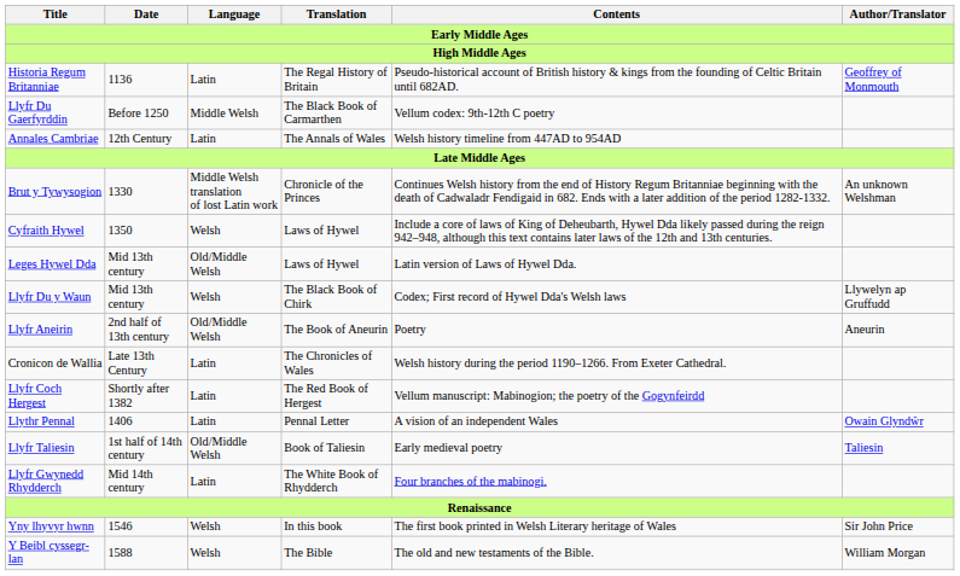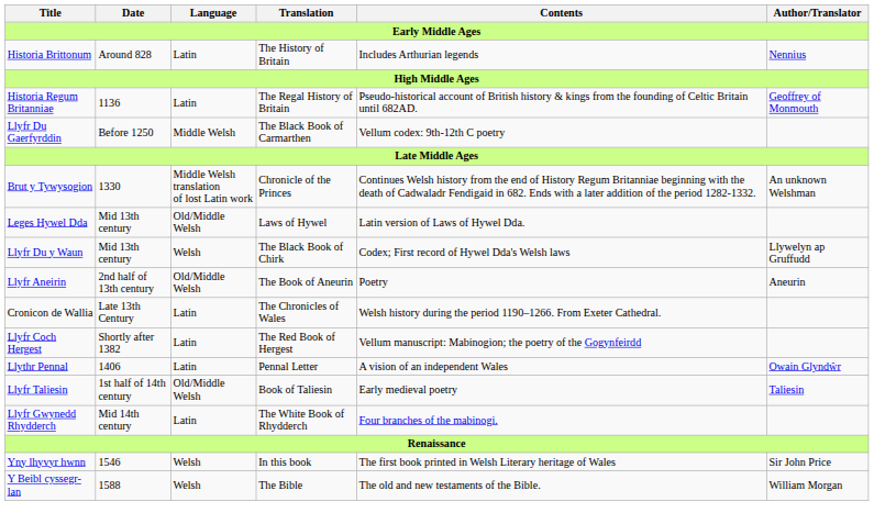 <table class="wikitable">
 <tr>
 <th>Title</th>
 <th>Date</th>
 <th>Language</th>
 <th>Translation</th>
 <th>Contents</th>
 <th>Author/Translator</th>
 </tr>
 <tr>
 <th style="background:#CCFF88;" colspan=6>Early Middle Ages</th>
+</tr>
+<tr>
+<td><a href='#'>Historia Brittonum</a></td>
+<td>Around 828</td>
+<td>Latin</td>
+<td>The History of Britain</td>
+<td>Includes Arthurian legends</td>
+<td><a href='#'>Nennius</a></td>
 </tr>
 <tr>
 <th style="background:#CCFF88;" colspan=6>High Middle Ages</th>
 </tr>
 <tr>
 <td><a href='#'>Historia Regum Britanniae</a></td>
 <td>1136</td>
 <td>Latin</td>
 <td>The Regal History of Britain</td>
 <td>Pseudo-historical account of British history & kings from the founding of Celtic Britain until 682AD.</td>
 <td><a href='#'>Geoffrey of Monmouth</a></td>
 </tr>
 <tr>
 <td><a href='#'>Llyfr Du Gaerfyrddin</a></td>
 <td>Before 1250</td>
 <td>Middle Welsh</td>
 <td>The Black Book of Carmarthen</td>
 <td>Vellum codex: 9th-12th C poetry</td>
 <td></td>
 </tr>
 <tr>
-<td><a href='#'>Annales Cambriae</a></td>
-<td>12th Century</td>
-<td>Latin</td>
-<td>The Annals of Wales</td>
-<td>Welsh history timeline from 447AD to 954AD </td>
-<td></td>
-</tr>
-<tr>
 <th style="background:#CCFF88;" colspan=6>Late Middle Ages</th>
 </tr>
 <tr>
 <td><a href='#'>Brut y Tywysogion</a></td>
 <td>1330</td>
 <td>Middle Welsh translation<br>of lost Latin work</td>
 <td>Chronicle of the Princes</td>
 <td>Continues Welsh history from the end of History Regum Britanniae beginning with the death of Cadwaladr Fendigaid in 682. Ends with a later addition of the period 1282-1332.</td>
 <td>An unknown Welshman</td>
-</tr>
-<tr>
-<td><a href='#'>Cyfraith Hywel</a></td>
-<td>1350</td>
-<td>Welsh</td>
-<td>Laws of Hywel</td>
-<td>Include a core of laws of King of Deheubarth, Hywel Dda likely passed during the reign 942–948, although this text contains later laws of the 12th and 13th centuries.</td>
-<td></td>
 </tr>
 <tr>
 <td><a href='#'>Leges Hywel Dda</a></td>
 <td>Mid 13th century</td>
 <td>Old/Middle Welsh</td>
 <td>Laws of Hywel</td>
 <td>Latin version of Laws of Hywel Dda.</td>
 <td></td>
 </tr>
 <tr>
 <td><a href='#'>Llyfr Du y Waun</a></td>
 <td>Mid 13th century</td>
 <td>Welsh</td>
 <td>The Black Book of Chirk</td>
 <td>Codex; First record of Hywel Dda's Welsh laws</td>
 <td>Llywelyn ap Gruffudd</td>
 </tr>
 <tr>
 <td><a href='#'>Llyfr Aneirin</a></td>
 <td>2nd half of 13th century</td>
 <td>Old/Middle Welsh</td>
 <td>The Book of Aneurin</td>
 <td>Poetry</td>
 <td>Aneurin</td>
 </tr>
 <tr>
 <td>Cronicon de Wallia</td>
 <td>Late 13th Century</td>
 <td>Latin</td>
 <td>The Chronicles of Wales</td>
 <td>Welsh history during the period 1190–1266. From Exeter Cathedral.</td>
 <td></td>
 </tr>
 <tr>
 <td><a href='#'>Llyfr Coch Hergest</a></td>
 <td>Shortly after 1382</td>
 <td>Latin</td>
 <td>The Red Book of Hergest</td>
 <td>Vellum manuscript: Mabinogion; the poetry of the <a href='#'>Gogynfeirdd</a></td>
 <td></td>
 </tr>
 <tr>
 <td><a href='#'>Llythr Pennal</a></td>
 <td>1406</td>
 <td>Latin</td>
 <td>Pennal Letter</td>
 <td>A vision of an independent Wales</td>
 <td><a href='#'>Owain Glyndŵr</a></td>
 </tr>
 <tr>
 <td><a href='#'>Llyfr Taliesin</a></td>
 <td>1st half of 14th century</td>
 <td>Old/Middle Welsh</td>
 <td>Book of Taliesin</td>
 <td>Early medieval poetry</td>
 <td><a href='#'>Taliesin</a></td>
 </tr>
 <tr>
 <td><a href='#'>Llyfr Gwynedd Rhydderch</a></td>
 <td>Mid 14th century</td>
 <td>Latin</td>
 <td>The White Book of Rhydderch</td>
 <td><a href='#'>Four branches of the mabinogi.</a></td>
 <td></td>
 </tr>
 <tr>
 <th style="background:#CCFF88;" colspan=6>Renaissance</th>
 </tr>
 <tr>
 <td><a href='#'>Yny lhyvyr hwnn</a></td>
 <td>1546</td>
 <td>Welsh</td>
 <td>In this book</td>
 <td>The first book printed in Welsh Literary heritage of Wales</td>
 <td>Sir John Price</td>
 </tr>
 <tr>
 <td><a href='#'>Y Beibl cyssegr-lan</a></td>
 <td 1588)>1588</td>
 <td>Welsh</td>
 <td>The Bible</td>
 <td>The old and new testaments of the Bible.</td>
 <td>William Morgan</td>
 </tr>
 </table>
